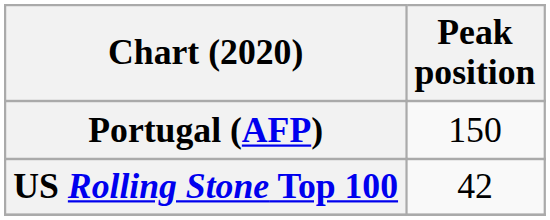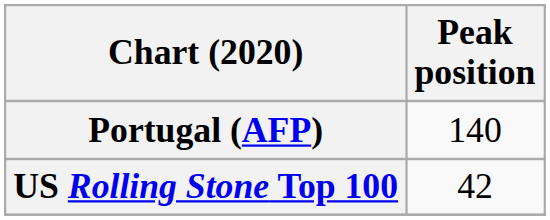 <table class="wikitable sortable plainrowheaders" style="text-align:center;">
 <tr>
 <th scope="col">Chart (2020)</th>
 <th scope="col">Peak<br>position</th>
 </tr>
 <tr>
 </tr>
 <tr>
 </tr>
 <tr>
 </tr>
 <tr>
 </tr>
 <tr>
 <th scope="row">Portugal (<a href='#'>AFP</a>)</th>
-<td>150</td>
+<td>140</td>
 </tr>
 <tr>
 </tr>
 <tr>
 </tr>
 <tr>
 </tr>
 <tr>
 </tr>
 <tr>
 <th scope="row">US <a href='#'><em>Rolling Stone</em> Top 100</a></th>
 <td>42</td>
 </tr>
 <tr>
 </tr>
 </table>
